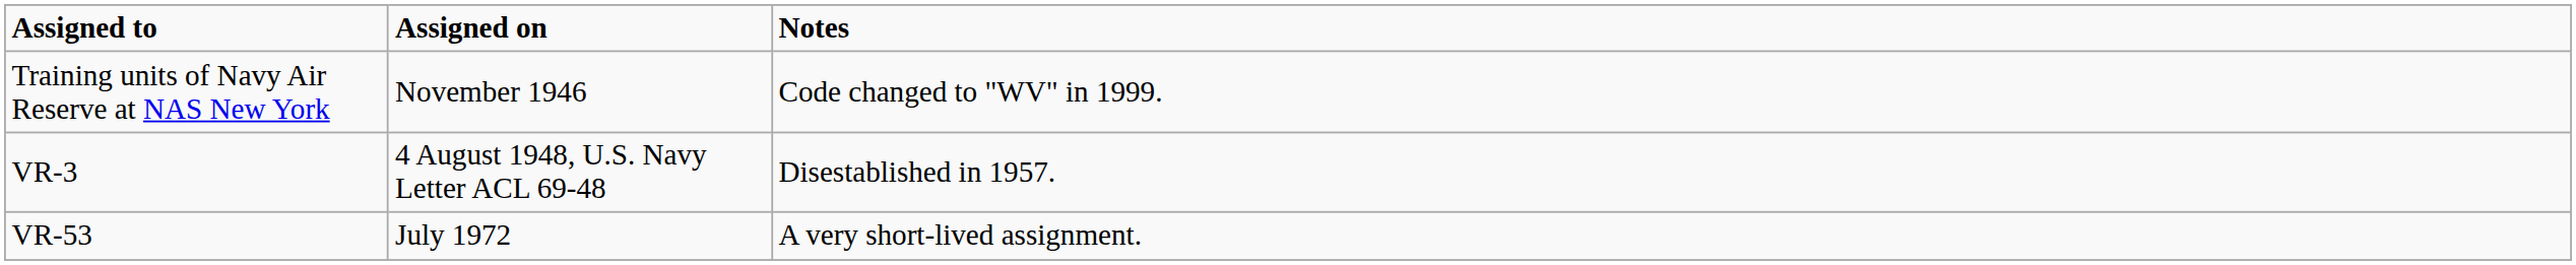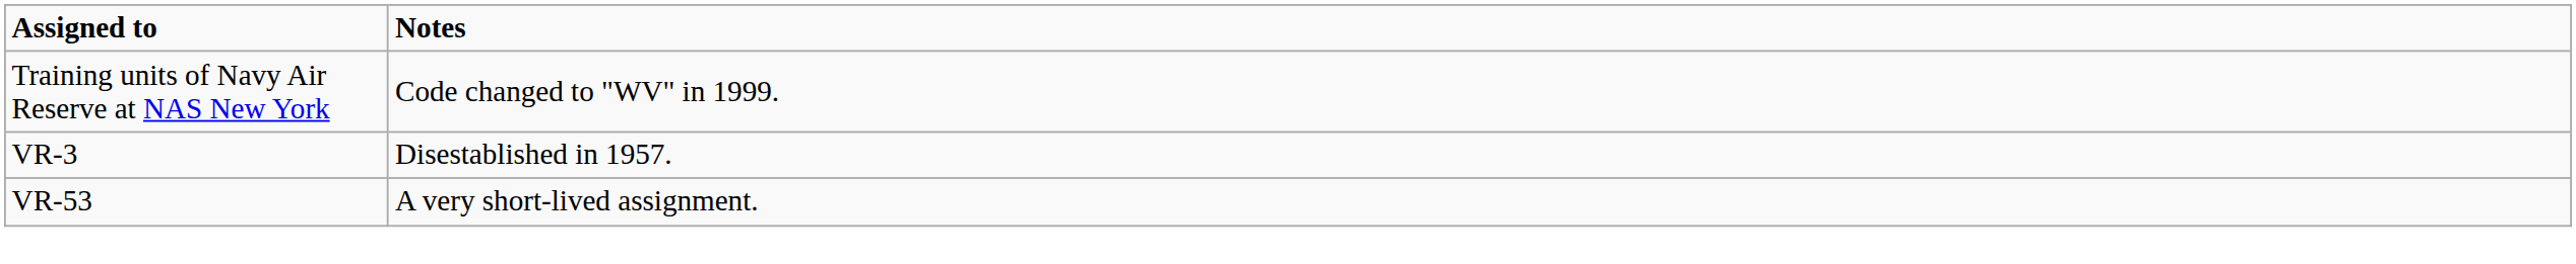 <table class="wikitable" style="width: 70%;">
 <tr>
 <td style="width: 200px;"><strong>Assigned to</strong></td>
-<td style="width: 200px;"><strong>Assigned on</strong></td>
 <td><strong>Notes</strong></td>
 </tr>
 <tr>
 <td>Training units of Navy Air Reserve at <a href='#'>NAS New York</a></td>
-<td>November 1946</td>
 <td>Code changed to "WV" in 1999.</td>
 </tr>
 <tr>
 <td>VR-3</td>
-<td>4 August 1948, U.S. Navy Letter ACL 69-48</td>
 <td>Disestablished in 1957.</td>
 </tr>
 <tr>
 <td>VR-53</td>
-<td>July 1972</td>
 <td>A very short-lived assignment.</td>
 </tr>
 </table>
